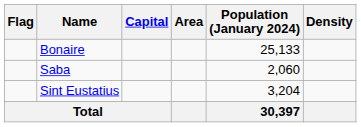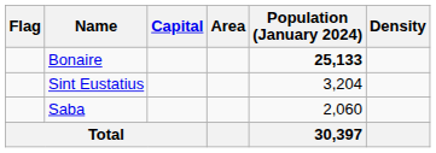 <table class="sortable wikitable" style="text-align:left;">
 <tr>
 <th class="unsortable">Flag</th>
 <th>Name</th>
 <th><a href='#'>Capital</a></th>
 <th>Area</th>
 <th>Population<br>(January 2024)</th>
 <th>Density</th>
 </tr>
 <tr>
 <td style="text-align:center"></td>
 <td><a href='#'>Bonaire</a></td>
 <td></td>
 <td style="text-align:right"></td>
-<td style="text-align:right">25,133</td>
+<td style="text-align:right"><strong>25,133</strong></td>
+<td style="text-align:right"></td>
+</tr>
+<tr>
+<td style="text-align:center"></td>
+<td><a href='#'>Sint Eustatius</a></td>
+<td></td>
+<td style="text-align:right"></td>
+<td style="text-align:right">3,204</td>
 <td style="text-align:right"></td>
 </tr>
 <tr>
 <td style="text-align:center"></td>
 <td><a href='#'>Saba</a></td>
 <td></td>
 <td style="text-align:right"></td>
 <td style="text-align:right">2,060</td>
 <td style="text-align:right"></td>
 </tr>
-<tr>
-<td style="text-align:center"></td>
-<td><a href='#'>Sint Eustatius</a></td>
-<td></td>
-<td style="text-align:right"></td>
-<td style="text-align:right">3,204</td>
-<td style="text-align:right"></td>
-</tr>
 <tr class="sortbottom">
 <th colspan="3">Total</th>
 <th style="text-align:right;"></th>
 <th style="text-align:right;">30,397</th>
 <th style="text-align:right;"></th>
 </tr>
 </table>
